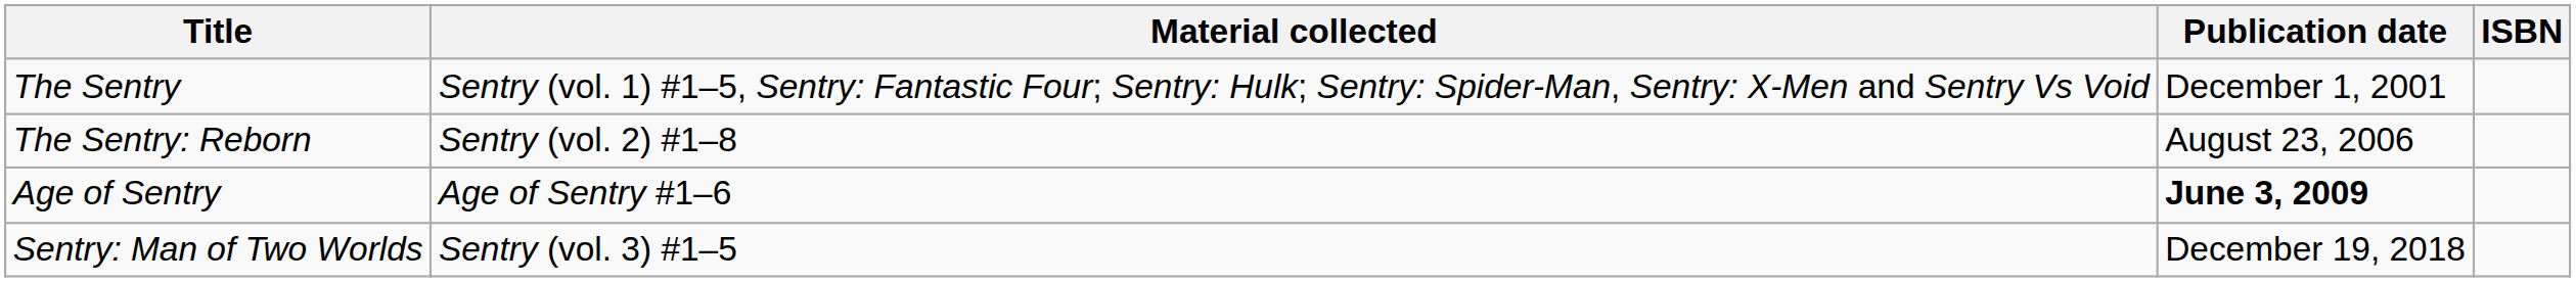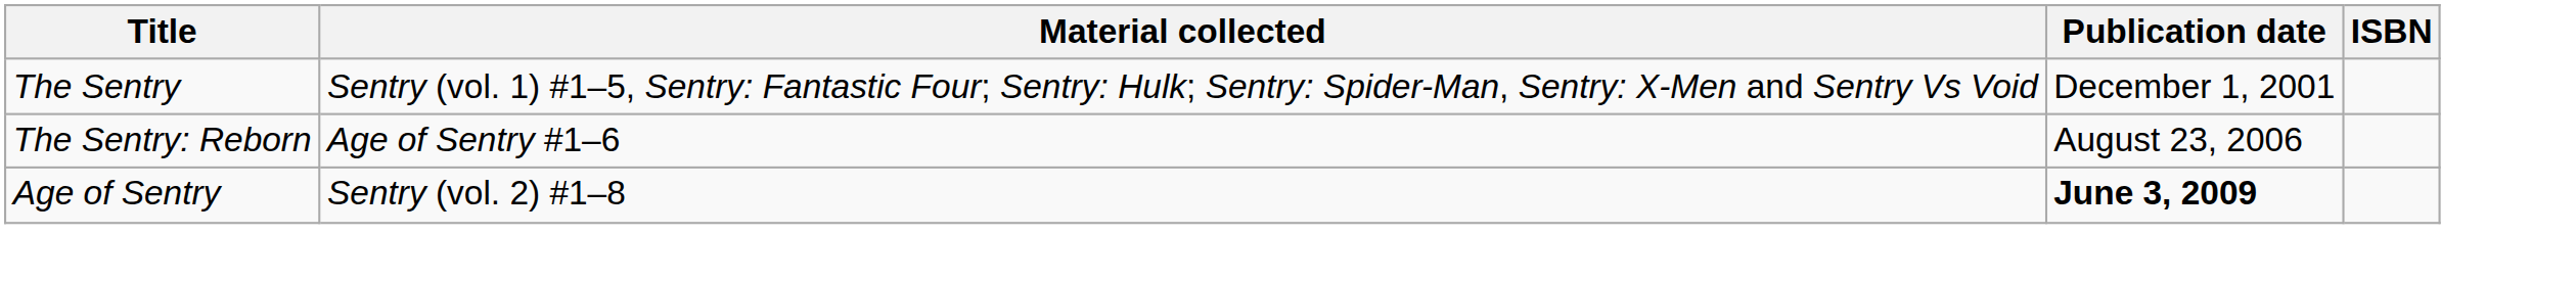 <table class="wikitable">
 <tr>
 <th>Title</th>
 <th>Material collected</th>
 <th>Publication date</th>
 <th>ISBN</th>
 </tr>
 <tr>
 <td><em>The Sentry</em></td>
 <td><em>Sentry</em> (vol. 1) #1–5, <em>Sentry: Fantastic Four</em>; <em>Sentry: Hulk</em>; <em>Sentry: Spider-Man</em>, <em>Sentry: X-Men</em> and <em>Sentry Vs Void</em></td>
 <td>December 1, 2001</td>
 <td></td>
 </tr>
 <tr>
 <td><em>The Sentry: Reborn</em></td>
-<td><em>Sentry</em> (vol. 2) #1–8</td>
+<td><em>Age of Sentry</em> #1–6</td>
 <td>August 23, 2006</td>
 <td></td>
 </tr>
 <tr>
 <td><em>Age of Sentry</em></td>
-<td><em>Age of Sentry</em> #1–6</td>
+<td><em>Sentry</em> (vol. 2) #1–8</td>
 <td><strong>June 3, 2009</strong></td>
 <td></td>
 </tr>
-<tr>
-<td><em>Sentry: Man of Two Worlds</em></td>
-<td><em>Sentry</em> (vol. 3) #1–5</td>
-<td>December 19, 2018</td>
-<td></td>
-</tr>
 </table>
